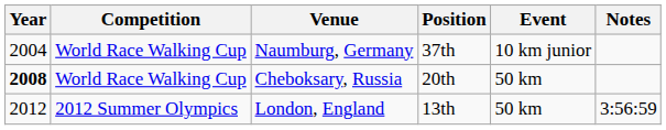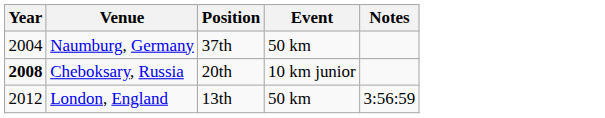 <table class=wikitable>
 <tr>
 <th>Year</th>
-<th>Competition</th>
 <th>Venue</th>
 <th>Position</th>
 <th>Event</th>
 <th>Notes</th>
 </tr>
 <tr>
 <td>2004</td>
-<td><a href='#'>World Race Walking Cup</a></td>
 <td><a href='#'>Naumburg</a>, <a href='#'>Germany</a></td>
 <td>37th</td>
+<td>50 km</td>
+<td></td>
+</tr>
+<tr>
+<td><strong>2008</strong></td>
+<td><a href='#'>Cheboksary</a>, <a href='#'>Russia</a></td>
+<td>20th</td>
 <td>10 km junior</td>
 <td></td>
 </tr>
 <tr>
-<td><strong>2008</strong></td>
-<td><a href='#'>World Race Walking Cup</a></td>
-<td><a href='#'>Cheboksary</a>, <a href='#'>Russia</a></td>
-<td>20th</td>
-<td>50 km</td>
-<td></td>
-</tr>
-<tr>
 <td>2012</td>
-<td><a href='#'>2012 Summer Olympics</a></td>
 <td><a href='#'>London</a>, <a href='#'>England</a></td>
 <td>13th</td>
 <td>50 km</td>
 <td>3:56:59</td>
 </tr>
 </table>
